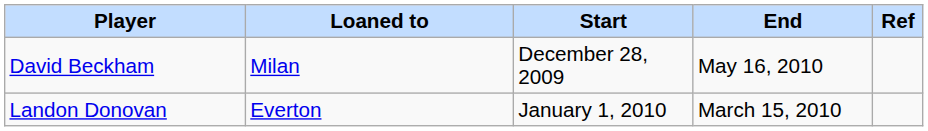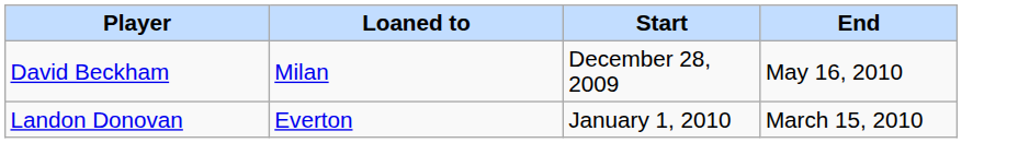 <table class="wikitable" style="text-align:left; font-size:95%;">
 <tr>
 <th style="background:#c2ddff; width:170px;">Player</th>
 <th style="background:#c2ddff; width:190px;">Loaned to</th>
 <th style="background:#c2ddff; width:125px;">Start</th>
 <th style="background:#c2ddff; width:125px;">End</th>
-<th style="background:#c2ddff; width:30px;">Ref</th>
 </tr>
 <tr>
 <td> <a href='#'>David Beckham</a></td>
 <td> <a href='#'>Milan</a></td>
 <td>December 28, 2009</td>
 <td>May 16, 2010</td>
-<td></td>
 </tr>
 <tr>
 <td> <a href='#'>Landon Donovan</a></td>
 <td> <a href='#'>Everton</a></td>
 <td>January 1, 2010</td>
 <td>March 15, 2010</td>
-<td></td>
 </tr>
 </table>
